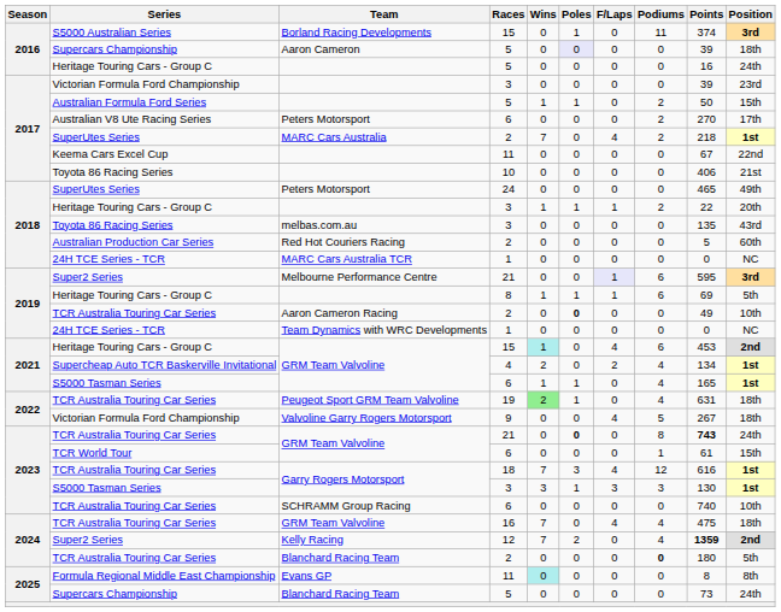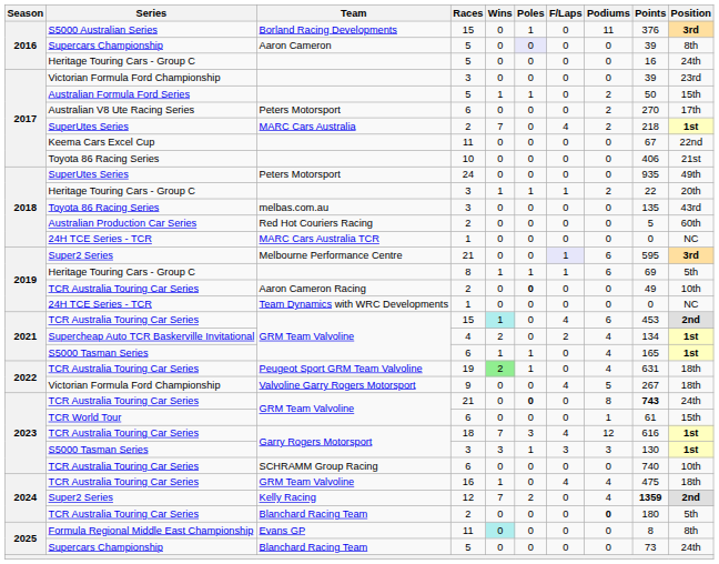 <table class="wikitable" style="font-size: 90%; text-align:center">
 <tr>
 <th>Season</th>
 <th>Series</th>
 <th>Team</th>
 <th>Races</th>
 <th>Wins</th>
 <th>Poles</th>
 <th>F/Laps</th>
 <th>Podiums</th>
 <th>Points</th>
 <th>Position</th>
 </tr>
 <tr>
 <th rowspan=3>2016</th>
 <td align=left><a href='#'>S5000 Australian Series</a></td>
 <td align=left><a href='#'>Borland Racing Developments</a></td>
 <td>15</td>
 <td>0</td>
 <td>1</td>
 <td>0</td>
 <td>11</td>
-<td>374</td>
+<td>376</td>
 <td style="background: #FFDF9F;"><strong>3rd</strong></td>
 </tr>
 <tr>
 <td align=left><a href='#'>Supercars Championship</a></td>
 <td align=left>Aaron Cameron</td>
 <td>5</td>
 <td>0</td>
 <td style="background: lavender;">0</td>
 <td>0</td>
 <td>0</td>
 <td>39</td>
-<td>18th</td>
+<td>8th</td>
 </tr>
 <tr>
 <td align=left>Heritage Touring Cars - Group C</td>
 <td></td>
 <td>5</td>
 <td>0</td>
 <td>0</td>
 <td>0</td>
 <td>0</td>
 <td>16</td>
 <td>24th</td>
 </tr>
 <tr>
 <th rowspan="6">2017</th>
 <td align=left>Victorian Formula Ford Championship</td>
 <td></td>
 <td>3</td>
 <td>0</td>
 <td>0</td>
 <td>0</td>
 <td>0</td>
 <td>39</td>
 <td>23rd</td>
 </tr>
 <tr>
 <td align=left><a href='#'>Australian Formula Ford Series</a></td>
 <td></td>
 <td>5</td>
 <td>1</td>
 <td>1</td>
 <td>0</td>
 <td>2</td>
 <td>50</td>
 <td>15th</td>
 </tr>
 <tr>
 <td align=left>Australian V8 Ute Racing Series</td>
 <td align=left>Peters Motorsport</td>
 <td>6</td>
 <td>0</td>
 <td>0</td>
 <td>0</td>
 <td>2</td>
 <td>270</td>
 <td>17th</td>
 </tr>
 <tr>
 <td align=left><a href='#'>SuperUtes Series</a></td>
 <td align=left><a href='#'>MARC Cars Australia</a></td>
 <td>2</td>
 <td>7</td>
 <td>0</td>
 <td>4</td>
 <td>2</td>
 <td>218</td>
 <td style="background: #ffffbf"><strong>1st</strong></td>
 </tr>
 <tr>
 <td align=left>Keema Cars Excel Cup</td>
 <td></td>
 <td>11</td>
 <td>0</td>
 <td>0</td>
 <td>0</td>
 <td>0</td>
 <td>67</td>
 <td>22nd</td>
 </tr>
 <tr>
 <td align=left>Toyota 86 Racing Series</td>
 <td></td>
 <td>10</td>
 <td>0</td>
 <td>0</td>
 <td>0</td>
 <td>0</td>
 <td>406</td>
 <td>21st</td>
 </tr>
 <tr>
 <th rowspan="5">2018</th>
 <td align=left><a href='#'>SuperUtes Series</a></td>
 <td align=left>Peters Motorsport</td>
 <td>24</td>
 <td>0</td>
 <td>0</td>
 <td>0</td>
 <td>0</td>
-<td>465</td>
+<td>935</td>
 <td>49th</td>
 </tr>
 <tr>
 <td align=left>Heritage Touring Cars - Group C</td>
 <td></td>
 <td>3</td>
 <td>1</td>
 <td>1</td>
 <td>1</td>
 <td>2</td>
 <td>22</td>
 <td>20th</td>
 </tr>
 <tr>
 <td align=left><a href='#'>Toyota 86 Racing Series</a></td>
 <td align=left>melbas.com.au</td>
 <td>3</td>
 <td>0</td>
 <td>0</td>
 <td>0</td>
 <td>0</td>
 <td>135</td>
 <td>43rd</td>
 </tr>
 <tr>
 <td align=left><a href='#'>Australian Production Car Series</a></td>
 <td align=left>Red Hot Couriers Racing</td>
 <td>2</td>
 <td>0</td>
 <td>0</td>
 <td>0</td>
 <td>0</td>
 <td>5</td>
 <td>60th</td>
 </tr>
 <tr>
 <td align=left><a href='#'>24H TCE Series - TCR</a></td>
 <td align=left><a href='#'>MARC Cars Australia TCR</a></td>
 <td>1</td>
 <td>0</td>
 <td>0</td>
 <td>0</td>
 <td>0</td>
 <td>0</td>
 <td>NC</td>
 </tr>
 <tr>
 <th rowspan="4">2019</th>
 <td align=left><a href='#'>Super2 Series</a></td>
 <td align=left>Melbourne Performance Centre</td>
 <td>21</td>
 <td>0</td>
 <td>0</td>
 <td style="background: lavender;">1</td>
 <td>6</td>
 <td>595</td>
 <td style="background: #FFDF9F;"><strong>3rd</strong></td>
 </tr>
 <tr>
 <td align=left>Heritage Touring Cars - Group C</td>
 <td></td>
 <td>8</td>
 <td>1</td>
 <td>1</td>
 <td>1</td>
 <td>6</td>
 <td>69</td>
 <td>5th</td>
 </tr>
 <tr>
 <td align=left><a href='#'>TCR Australia Touring Car Series</a></td>
 <td align=left>Aaron Cameron Racing</td>
 <td>2</td>
 <td>0</td>
 <td><strong>0</strong></td>
 <td>0</td>
 <td>0</td>
 <td>49</td>
 <td>10th</td>
 </tr>
 <tr>
 <td align=left><a href='#'>24H TCE Series - TCR</a></td>
 <td align=left><a href='#'>Team Dynamics</a> with WRC Developments</td>
 <td>1</td>
 <td>0</td>
 <td>0</td>
 <td>0</td>
 <td>0</td>
 <td>0</td>
 <td>NC</td>
 </tr>
 <tr>
 <th rowspan="3">2021</th>
-<td align=left>Heritage Touring Cars - Group C</td>
+<td align=left><a href='#'>TCR Australia Touring Car Series</a></td>
 <td rowspan="3" align=left><a href='#'>GRM Team Valvoline</a></td>
 <td>15</td>
 <td style="background: paleturquoise;">1</td>
 <td>0</td>
 <td>4</td>
 <td>6</td>
 <td>453</td>
 <td style="background: #dfdfdf"><strong>2nd</strong></td>
 </tr>
 <tr>
 <td align=left><a href='#'>Supercheap Auto TCR Baskerville Invitational</a></td>
 <td>4</td>
 <td>2</td>
 <td>0</td>
 <td>2</td>
 <td>4</td>
 <td>134</td>
 <td style="background:#ffffbf;"><strong>1st</strong></td>
 </tr>
 <tr>
 <td align=left><a href='#'>S5000 Tasman Series</a></td>
 <td>6</td>
 <td>1</td>
 <td>1</td>
 <td>0</td>
 <td>4</td>
 <td>165</td>
 <td style="background:#ffffbf;"><strong>1st</strong></td>
 </tr>
 <tr>
 <th rowspan="2">2022</th>
 <td align=left><a href='#'>TCR Australia Touring Car Series</a></td>
 <td align=left><a href='#'>Peugeot Sport GRM Team Valvoline</a></td>
 <td>19</td>
 <td style="background: lightgreen;">2</td>
 <td>1</td>
 <td>0</td>
 <td>4</td>
 <td>631</td>
 <td>18th</td>
 </tr>
 <tr>
 <td align=left>Victorian Formula Ford Championship</td>
 <td align=left><a href='#'>Valvoline Garry Rogers Motorsport</a></td>
 <td>9</td>
 <td>0</td>
 <td>0</td>
 <td>4</td>
 <td>5</td>
 <td>267</td>
 <td>18th</td>
 </tr>
 <tr>
 <th rowspan="5">2023</th>
 <td align=left><a href='#'>TCR Australia Touring Car Series</a></td>
 <td rowspan="2" align=left><a href='#'>GRM Team Valvoline</a></td>
 <td>21</td>
 <td>0</td>
 <td><strong>0</strong></td>
 <td>0</td>
 <td>8</td>
 <td><strong>743</strong></td>
 <td>24th</td>
 </tr>
 <tr>
 <td align=left><a href='#'>TCR World Tour</a></td>
 <td>6</td>
 <td>0</td>
 <td>0</td>
 <td>0</td>
 <td>1</td>
 <td>61</td>
 <td>15th</td>
 </tr>
 <tr>
 <td align=left><a href='#'>TCR Australia Touring Car Series</a></td>
 <td rowspan="2" align=left><a href='#'>Garry Rogers Motorsport</a></td>
 <td>18</td>
 <td>7</td>
 <td>3</td>
 <td>4</td>
 <td>12</td>
 <td>616</td>
 <td style="background:#ffffbf;"><strong>1st</strong></td>
 </tr>
 <tr>
 <td align=left><a href='#'>S5000 Tasman Series</a></td>
 <td>3</td>
 <td>3</td>
 <td>1</td>
 <td>3</td>
 <td>3</td>
 <td>130</td>
 <td style="background:#ffffbf;"><strong>1st</strong></td>
 </tr>
 <tr>
 <td align=left><a href='#'>TCR Australia Touring Car Series</a></td>
 <td align=left>SCHRAMM Group Racing</td>
 <td>6</td>
 <td>0</td>
 <td>0</td>
 <td>0</td>
 <td>0</td>
 <td>740</td>
 <td>10th</td>
 </tr>
 <tr>
 <th rowspan="3">2024</th>
 <td align=left><a href='#'>TCR Australia Touring Car Series</a></td>
 <td align=left><a href='#'>GRM Team Valvoline</a></td>
 <td>16</td>
-<td>7</td>
+<td>1</td>
 <td>0</td>
 <td>4</td>
 <td>4</td>
 <td>475</td>
 <td>18th</td>
 </tr>
 <tr>
 <td align=left><a href='#'>Super2 Series</a></td>
 <td align=left><a href='#'>Kelly Racing</a></td>
 <td>12</td>
 <td>7</td>
 <td>2</td>
 <td>0</td>
 <td>4</td>
 <td><strong>1359</strong></td>
 <td style="background: #dfdfdf"><strong>2nd</strong></td>
 </tr>
 <tr>
 <td align=left><a href='#'>TCR Australia Touring Car Series</a></td>
 <td align=left><a href='#'>Blanchard Racing Team</a></td>
 <td>2</td>
 <td>0</td>
 <td>0</td>
 <td>0</td>
 <td><strong>0</strong></td>
 <td>180</td>
 <td>5th</td>
 </tr>
 <tr>
 <th rowspan=2>2025</th>
 <td align=left><a href='#'>Formula Regional Middle East Championship</a></td>
 <td align=left><a href='#'>Evans GP</a></td>
 <td>11</td>
 <td style="background: paleturquoise;">0</td>
 <td>0</td>
 <td>0</td>
 <td>0</td>
 <td>8</td>
 <td>8th</td>
 </tr>
 <tr>
 <td align=left><a href='#'>Supercars Championship</a></td>
 <td align=left><a href='#'>Blanchard Racing Team</a></td>
 <td>5</td>
 <td>0</td>
 <td>0</td>
 <td>0</td>
 <td>0</td>
 <td>73</td>
 <td>24th</td>
 </tr>
 <tr>
 <th colspan="10"></th>
 </tr>
 </table>
